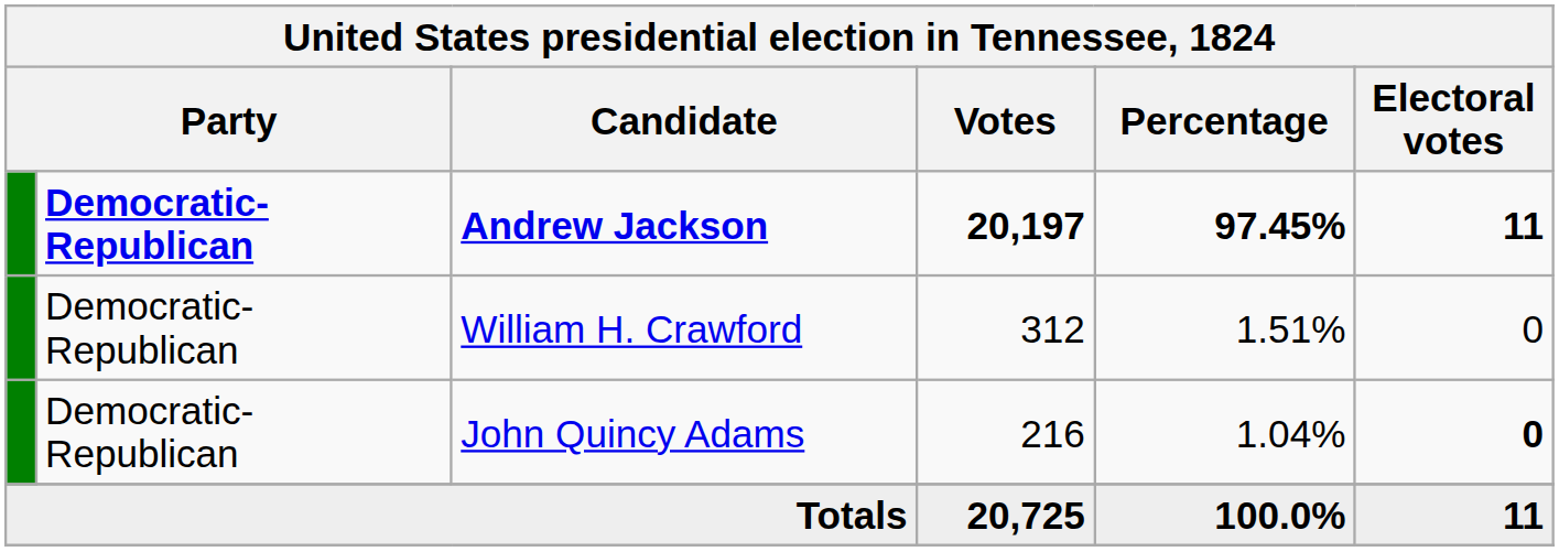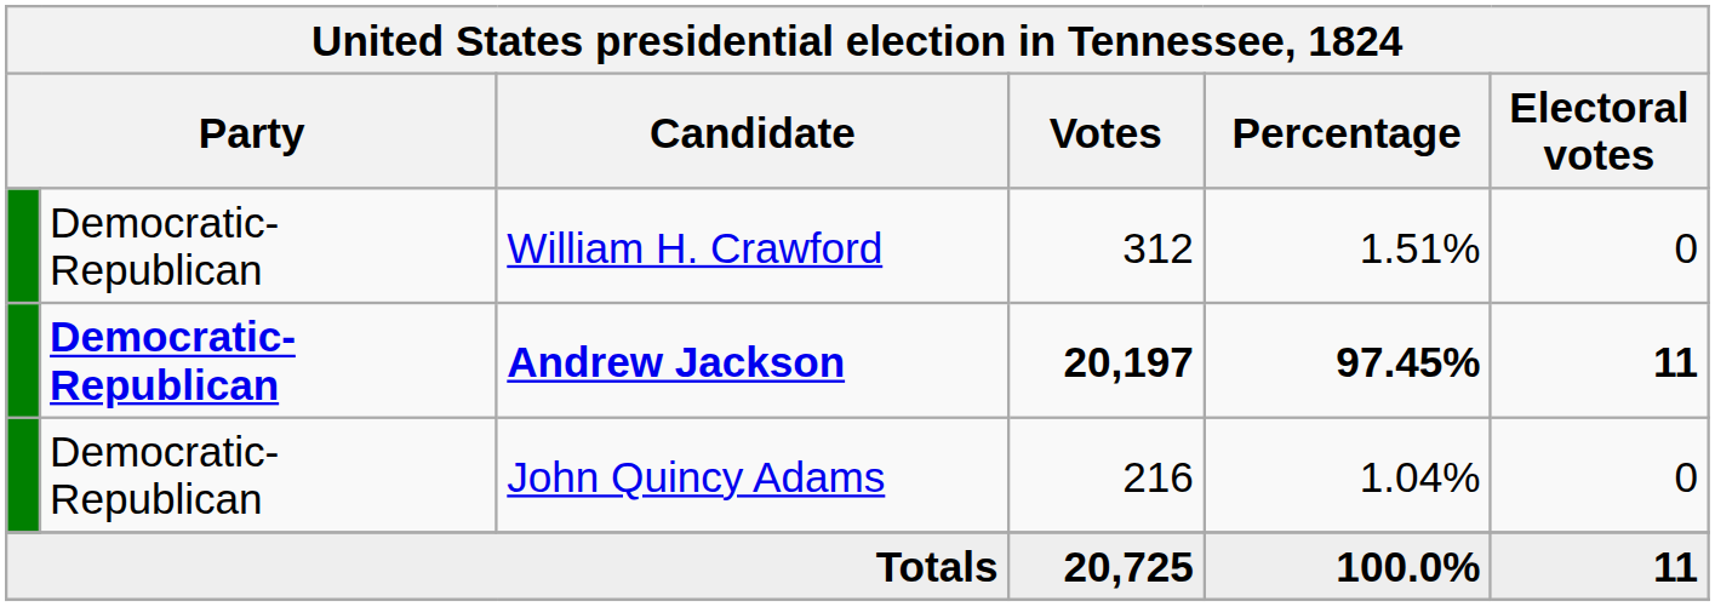 <table class="wikitable" style="font-size: 95%;">
 <tr>
 <th colspan="6">United States presidential election in Tennessee, 1824</th>
 </tr>
 <tr>
 <th colspan="2" style="width: 15em">Party</th>
 <th style="width: 17em">Candidate</th>
 <th style="width: 5em">Votes</th>
 <th style="width: 7em">Percentage</th>
 <th style="width: 5em">Electoral votes</th>
 </tr>
 <tr>
 <th style="background-color:#008000; width: 3px"></th>
+<td style="width: 130px">Democratic-Republican</td>
+<td><a href='#'>William H. Crawford</a></td>
+<td align="right">312</td>
+<td align="right">1.51%</td>
+<td align="right">0</td>
+</tr>
+<tr>
+<th style="background-color:#008000; width: 3px"></th>
 <td style="width: 130px"><strong><a href='#'>Democratic-Republican</a></strong></td>
 <td><strong><a href='#'>Andrew Jackson</a></strong></td>
 <td align="right"><strong>20,197</strong></td>
 <td align="right"><strong>97.45%</strong></td>
 <td align="right"><strong>11</strong></td>
 </tr>
 <tr>
 <th style="background-color:#008000; width: 3px"></th>
 <td style="width: 130px">Democratic-Republican</td>
-<td><a href='#'>William H. Crawford</a></td>
-<td align="right">312</td>
-<td align="right">1.51%</td>
-<td align="right">0</td>
-</tr>
-<tr>
-<th style="background-color:#008000; width: 3px"></th>
-<td style="width: 130px">Democratic-Republican</td>
 <td><a href='#'>John Quincy Adams</a></td>
 <td align="right">216</td>
 <td align="right">1.04%</td>
-<td align="right"><strong>0</strong></td>
+<td align="right">0</td>
 </tr>
 <tr>
 </tr>
 <tr bgcolor="#EEEEEE">
 <td colspan="3" align="right"><strong>Totals</strong></td>
 <td align="right"><strong>20,725</strong></td>
 <td align="right"><strong>100.0%</strong></td>
 <td align="right"><strong>11</strong></td>
 </tr>
 <tr>
 </tr>
 </table>
